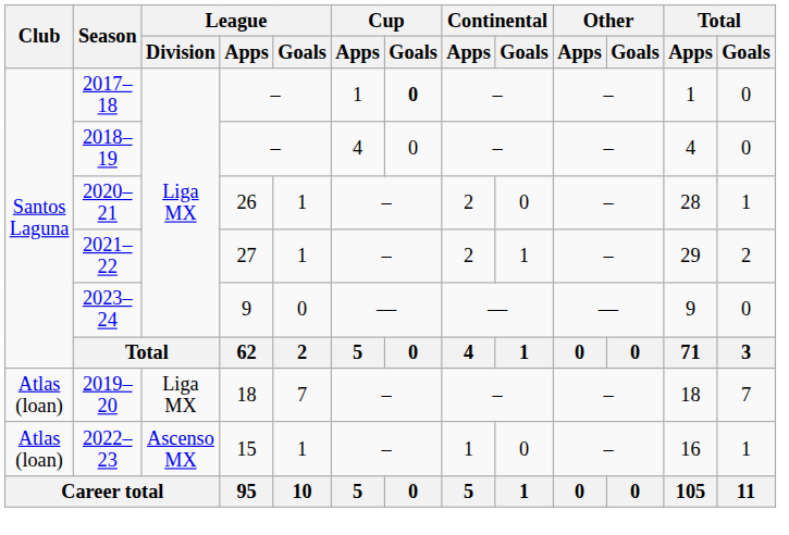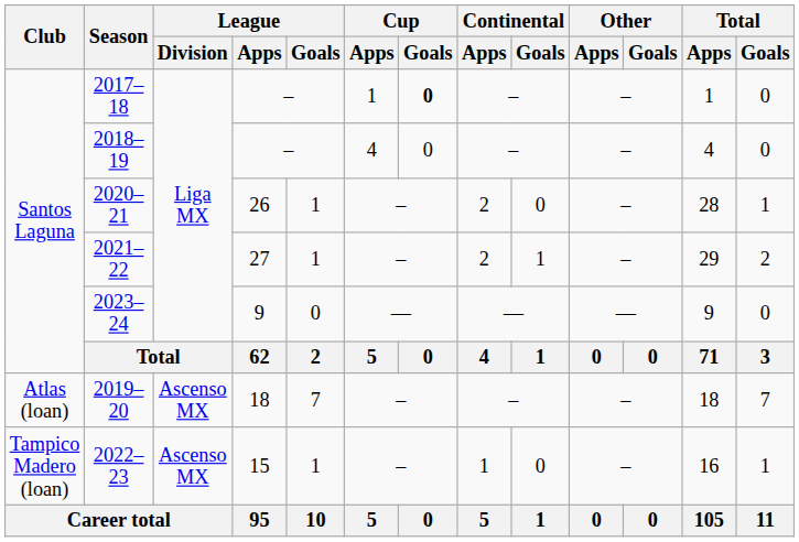 <table class="wikitable" style="text-align: center">
 <tr>
 <th rowspan="2">Club</th>
 <th rowspan="2">Season</th>
 <th colspan="3">League</th>
 <th colspan="2">Cup</th>
 <th colspan="2">Continental</th>
 <th colspan="2">Other</th>
 <th colspan="2">Total</th>
 </tr>
 <tr>
 <th>Division</th>
 <th>Apps</th>
 <th>Goals</th>
 <th>Apps</th>
 <th>Goals</th>
 <th>Apps</th>
 <th>Goals</th>
 <th>Apps</th>
 <th>Goals</th>
 <th>Apps</th>
 <th>Goals</th>
 </tr>
 <tr>
 <td rowspan="6"><a href='#'>Santos Laguna</a></td>
 <td><a href='#'>2017–18</a></td>
 <td rowspan="5"><a href='#'>Liga MX</a></td>
 <td colspan="2">–</td>
 <td>1</td>
 <td><strong>0</strong></td>
 <td colspan="2">–</td>
 <td colspan="2">–</td>
 <td>1</td>
 <td>0</td>
 </tr>
 <tr>
 <td><a href='#'>2018–19</a></td>
 <td colspan="2">–</td>
 <td>4</td>
 <td>0</td>
 <td colspan="2">–</td>
 <td colspan="2">–</td>
 <td>4</td>
 <td>0</td>
 </tr>
 <tr>
 <td><a href='#'>2020–21</a></td>
 <td>26</td>
 <td>1</td>
 <td colspan="2">–</td>
 <td>2</td>
 <td>0</td>
 <td colspan="2">–</td>
 <td>28</td>
 <td>1</td>
 </tr>
 <tr>
 <td><a href='#'>2021–22</a></td>
 <td>27</td>
 <td>1</td>
 <td colspan="2">–</td>
 <td>2</td>
 <td>1</td>
 <td colspan="2">–</td>
 <td>29</td>
 <td>2</td>
 </tr>
 <tr>
 <td><a href='#'>2023–24</a></td>
 <td>9</td>
 <td>0</td>
 <td colspan=2>—</td>
 <td colspan=2>—</td>
 <td colspan=2>—</td>
 <td>9</td>
 <td>0</td>
 </tr>
 <tr>
 <th colspan="2">Total</th>
 <th>62</th>
 <th>2</th>
 <th>5</th>
 <th>0</th>
 <th>4</th>
 <th>1</th>
 <th>0</th>
 <th>0</th>
 <th>71</th>
 <th>3</th>
 </tr>
 <tr>
 <td><a href='#'>Atlas</a> (loan)</td>
 <td><a href='#'>2019–20</a></td>
-<td>Liga MX</td>
+<td><a href='#'>Ascenso MX</a></td>
 <td>18</td>
 <td>7</td>
 <td colspan="2">–</td>
 <td colspan="2">–</td>
 <td colspan="2">–</td>
 <td>18</td>
 <td>7</td>
 </tr>
 <tr>
-<td><a href='#'>Atlas</a> (loan)</td>
+<td><a href='#'>Tampico Madero</a> (loan)</td>
 <td><a href='#'>2022–23</a></td>
 <td><a href='#'>Ascenso MX</a></td>
 <td>15</td>
 <td>1</td>
 <td colspan="2">–</td>
 <td>1</td>
 <td>0</td>
 <td colspan="2">–</td>
 <td>16</td>
 <td>1</td>
 </tr>
 <tr>
 <th colspan=3>Career total</th>
 <th>95</th>
 <th>10</th>
 <th>5</th>
 <th>0</th>
 <th>5</th>
 <th>1</th>
 <th>0</th>
 <th>0</th>
 <th>105</th>
 <th>11</th>
 </tr>
 </table>
